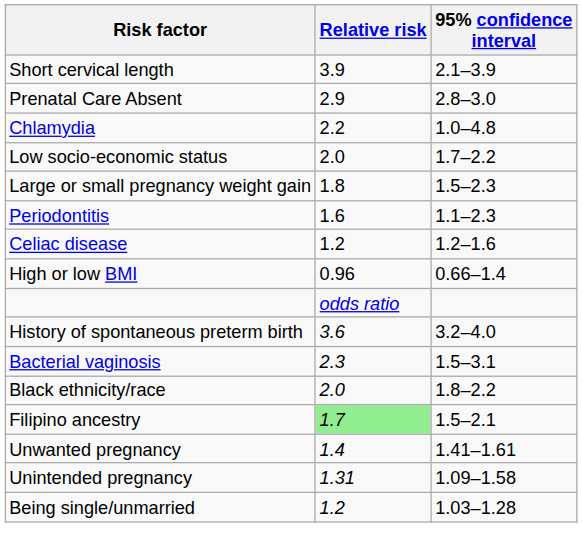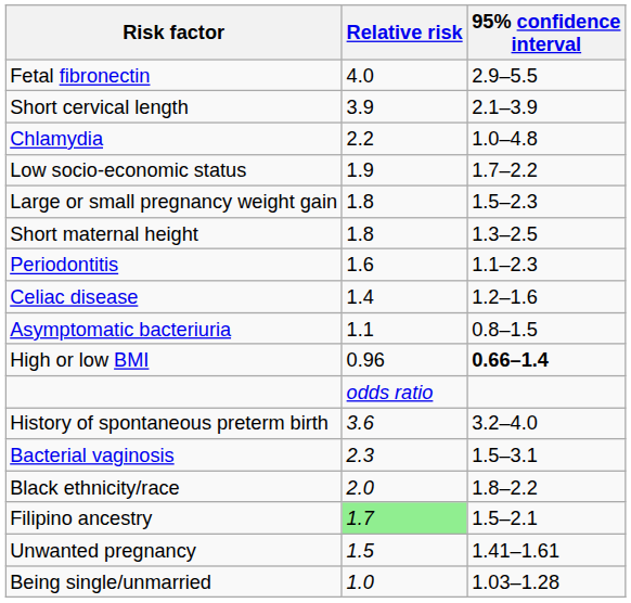 <table class="wikitable" style="float:right; margin-left:1em; font-size:88%">
 <tr>
 <th>Risk factor</th>
 <th><a href='#'>Relative risk</a></th>
 <th>95% <a href='#'>confidence<br> interval</a></th>
 </tr>
 <tr>
+<td>Fetal <a href='#'>fibronectin</a></td>
+<td>4.0</td>
+<td>2.9–5.5</td>
+</tr>
+<tr>
 <td>Short cervical length</td>
 <td>3.9</td>
 <td>2.1–3.9</td>
-</tr>
-<tr>
-<td>Prenatal Care Absent</td>
-<td>2.9</td>
-<td>2.8–3.0</td>
 </tr>
 <tr>
 <td><a href='#'>Chlamydia</a></td>
 <td>2.2</td>
 <td>1.0–4.8</td>
 </tr>
 <tr>
 <td>Low socio-economic status</td>
-<td>2.0</td>
+<td>1.9</td>
 <td>1.7–2.2</td>
 </tr>
 <tr>
 <td>Large or small pregnancy weight gain</td>
 <td>1.8</td>
 <td>1.5–2.3</td>
 </tr>
 <tr>
+<td>Short maternal height</td>
+<td>1.8</td>
+<td>1.3–2.5</td>
+</tr>
+<tr>
 <td><a href='#'>Periodontitis</a></td>
 <td>1.6</td>
 <td>1.1–2.3</td>
 </tr>
 <tr>
 <td><a href='#'>Celiac disease</a></td>
-<td>1.2</td>
+<td>1.4</td>
 <td>1.2–1.6</td>
+</tr>
+<tr>
+<td><a href='#'>Asymptomatic bacteriuria</a></td>
+<td>1.1</td>
+<td>0.8–1.5</td>
 </tr>
 <tr>
 <td>High or low <a href='#'>BMI</a></td>
 <td>0.96</td>
-<td>0.66–1.4</td>
+<td><strong>0.66–1.4</strong></td>
 </tr>
 <tr>
 <td></td>
 <td><em><a href='#'>odds ratio</a></em></td>
 <td></td>
 </tr>
 <tr>
 <td>History of spontaneous preterm birth</td>
 <td><em>3.6</em></td>
 <td>3.2–4.0</td>
 </tr>
 <tr>
 <td><a href='#'>Bacterial vaginosis</a></td>
 <td><em>2.3</em></td>
 <td>1.5–3.1</td>
 </tr>
 <tr>
 <td>Black ethnicity/race</td>
 <td><em>2.0</em></td>
 <td>1.8–2.2</td>
 </tr>
 <tr>
 <td>Filipino ancestry</td>
 <td style="background: lightgreen;"><em>1.7</em></td>
 <td>1.5–2.1</td>
 </tr>
 <tr>
 <td>Unwanted pregnancy</td>
-<td><em>1.4</em></td>
+<td><em>1.5</em></td>
 <td>1.41–1.61</td>
 </tr>
 <tr>
-<td>Unintended pregnancy</td>
-<td><em>1.31</em></td>
-<td>1.09–1.58</td>
-</tr>
-<tr>
 <td>Being single/unmarried</td>
-<td><em>1.2</em></td>
+<td><em>1.0</em></td>
 <td>1.03–1.28</td>
 </tr>
 </table>
